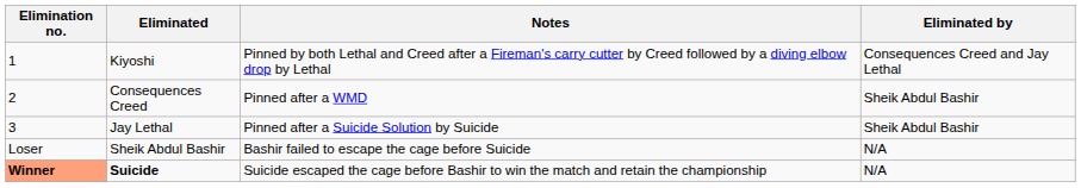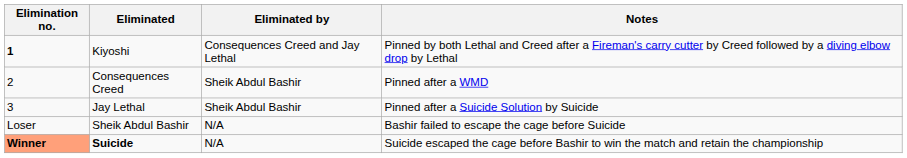 <table class="wikitable">
 <tr>
 <th>Elimination no.</th>
 <th>Eliminated</th>
+<th>Eliminated by</th>
 <th>Notes</th>
-<th>Eliminated by</th>
 </tr>
 <tr>
-<td>1</td>
+<td><strong>1</strong></td>
 <td>Kiyoshi</td>
+<td>Consequences Creed and Jay Lethal</td>
 <td>Pinned by both Lethal and Creed after a <a href='#'>Fireman's carry cutter</a> by Creed followed by a <a href='#'>diving elbow drop</a> by Lethal</td>
-<td>Consequences Creed and Jay Lethal</td>
 </tr>
 <tr>
 <td>2</td>
 <td>Consequences Creed</td>
+<td>Sheik Abdul Bashir</td>
 <td>Pinned after a <a href='#'>WMD</a></td>
-<td>Sheik Abdul Bashir</td>
 </tr>
 <tr>
 <td>3</td>
 <td>Jay Lethal</td>
+<td>Sheik Abdul Bashir</td>
 <td>Pinned after a <a href='#'>Suicide Solution</a> by Suicide</td>
-<td>Sheik Abdul Bashir</td>
 </tr>
 <tr>
 <td>Loser</td>
 <td>Sheik Abdul Bashir</td>
+<td>N/A</td>
 <td>Bashir failed to escape the cage before Suicide</td>
-<td>N/A</td>
 </tr>
 <tr>
 <td style="background: lightsalmon;"><strong>Winner</strong></td>
 <td><strong>Suicide</strong></td>
+<td>N/A</td>
 <td>Suicide escaped the cage before Bashir to win the match and retain the championship</td>
-<td>N/A</td>
 </tr>
 </table>
